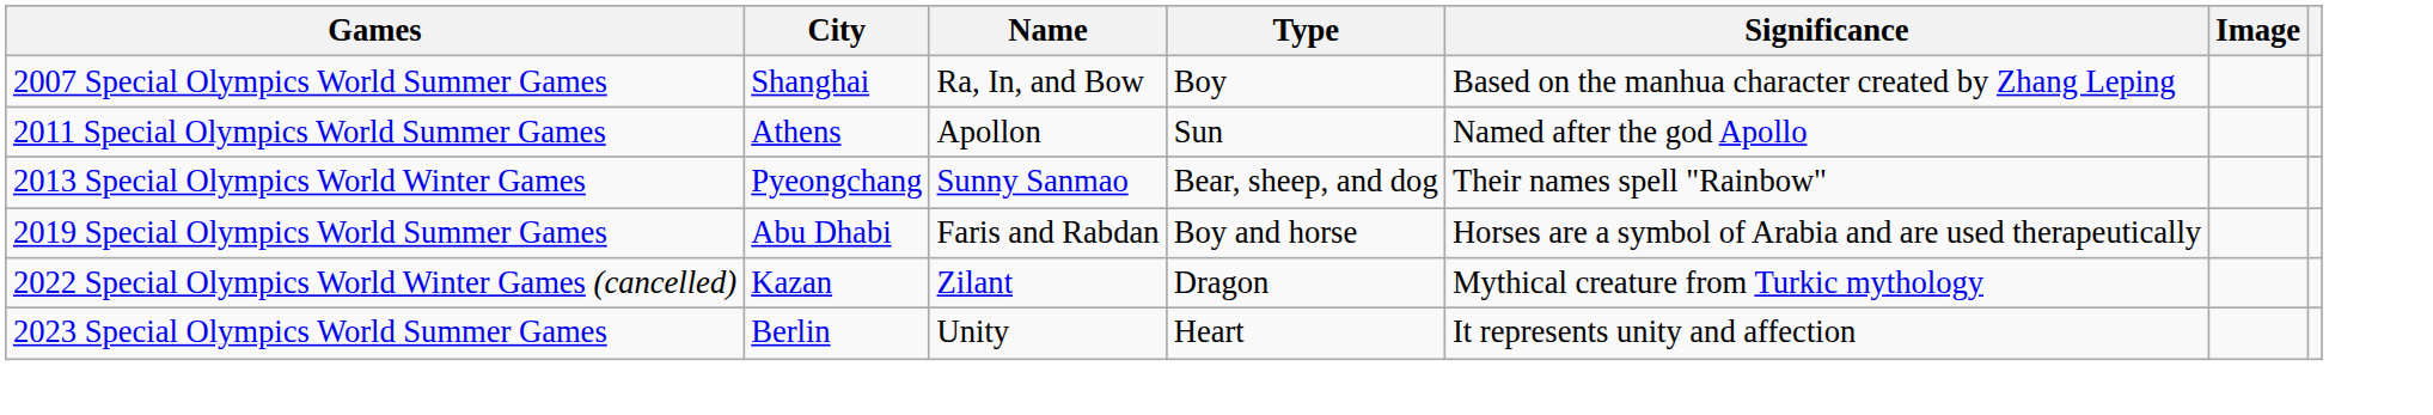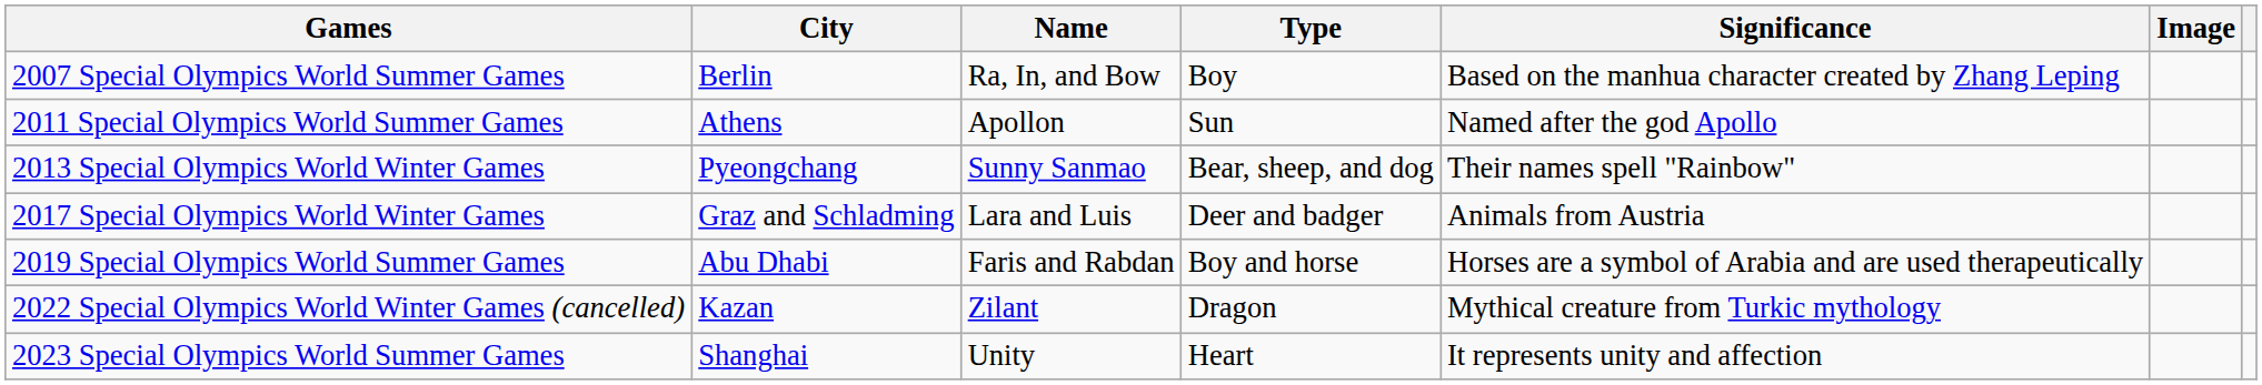 <table class="wikitable sortable">
 <tr>
 <th scope="col">Games</th>
 <th scope="col">City</th>
 <th scope="col">Name</th>
 <th class="unsortable" scope="col">Type</th>
 <th class="unsortable" scope="col">Significance</th>
 <th class="unsortable" scope="col">Image</th>
 <th class="unsortable" scope="col"></th>
 </tr>
 <tr>
 <td><a href='#'>2007 Special Olympics World Summer Games</a></td>
-<td><a href='#'>Shanghai</a></td>
+<td><a href='#'>Berlin</a></td>
 <td>Ra, In, and Bow</td>
 <td>Boy</td>
 <td>Based on the manhua character created by <a href='#'>Zhang Leping</a></td>
 <td></td>
 <td></td>
 </tr>
 <tr>
 <td><a href='#'>2011 Special Olympics World Summer Games</a></td>
 <td><a href='#'>Athens</a></td>
 <td>Apollon</td>
 <td>Sun</td>
 <td>Named after the god <a href='#'>Apollo</a></td>
 <td></td>
 <td></td>
 </tr>
 <tr>
 <td><a href='#'>2013 Special Olympics World Winter Games</a></td>
 <td><a href='#'>Pyeongchang</a></td>
 <td><a href='#'>Sunny Sanmao</a></td>
 <td>Bear, sheep, and dog</td>
 <td>Their names spell "Rainbow"</td>
 <td></td>
 <td></td>
 </tr>
 <tr>
+<td><a href='#'>2017 Special Olympics World Winter Games</a></td>
+<td><a href='#'>Graz</a> and <a href='#'>Schladming</a></td>
+<td>Lara and Luis</td>
+<td>Deer and badger</td>
+<td>Animals from Austria</td>
+<td></td>
+<td></td>
+</tr>
+<tr>
 <td><a href='#'>2019 Special Olympics World Summer Games</a></td>
 <td><a href='#'>Abu Dhabi</a></td>
 <td>Faris and Rabdan</td>
 <td>Boy and horse</td>
 <td>Horses are a symbol of Arabia and are used therapeutically</td>
 <td></td>
 <td></td>
 </tr>
 <tr>
 <td><a href='#'>2022 Special Olympics World Winter Games</a> <em>(cancelled)</em></td>
 <td><a href='#'>Kazan</a></td>
 <td><a href='#'>Zilant</a></td>
 <td>Dragon</td>
 <td>Mythical creature from <a href='#'>Turkic mythology</a></td>
 <td></td>
 <td></td>
 </tr>
 <tr>
 <td><a href='#'>2023 Special Olympics World Summer Games</a></td>
-<td><a href='#'>Berlin</a></td>
+<td><a href='#'>Shanghai</a></td>
 <td>Unity</td>
 <td>Heart</td>
 <td>It represents unity and affection</td>
 <td></td>
 <td></td>
 </tr>
 </table>
